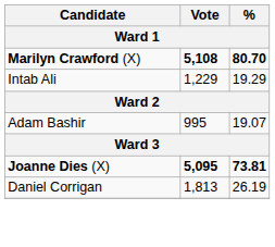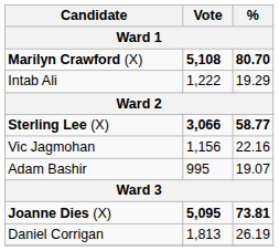 <table class="wikitable">
 <tr>
 <th bgcolor="#DDDDFF" width="200px">Candidate</th>
 <th bgcolor="#DDDDFF" width="50px">Vote</th>
 <th bgcolor="#DDDDFF" width="30px">%</th>
 </tr>
 <tr>
 <th colspan="3">Ward 1</th>
 </tr>
 <tr>
 <td><strong>Marilyn Crawford</strong>  (X)</td>
 <td><strong>5,108</strong></td>
 <td><strong>80.70</strong></td>
 </tr>
 <tr>
 <td>Intab Ali</td>
-<td>1,229</td>
+<td>1,222</td>
 <td>19.29</td>
 </tr>
 <tr>
 <th colspan="3">Ward 2</th>
+</tr>
+<tr>
+<td><strong>Sterling Lee</strong> (X)</td>
+<td><strong>3,066</strong></td>
+<td><strong>58.77</strong></td>
+</tr>
+<tr>
+<td>Vic Jagmohan</td>
+<td>1,156</td>
+<td>22.16</td>
 </tr>
 <tr>
 <td>Adam Bashir</td>
 <td>995</td>
 <td>19.07</td>
 </tr>
 <tr>
 <th colspan="3">Ward 3</th>
 </tr>
 <tr>
 <td><strong>Joanne Dies</strong> (X)</td>
 <td><strong>5,095</strong></td>
 <td><strong>73.81</strong></td>
 </tr>
 <tr>
 <td>Daniel Corrigan</td>
 <td>1,813</td>
 <td>26.19</td>
 </tr>
 <tr>
 </tr>
 </table>
